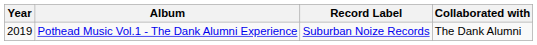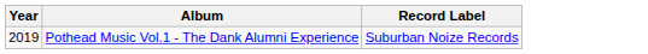 <table class="wikitable">
 <tr>
 <th>Year</th>
 <th>Album</th>
 <th>Record Label</th>
-<th>Collaborated with</th>
 </tr>
 <tr>
 <td>2019</td>
 <td><a href='#'>Pothead Music Vol.1 - The Dank Alumni Experience</a></td>
 <td><a href='#'>Suburban Noize Records</a></td>
-<td>The Dank Alumni</td>
 </tr>
 </table>
